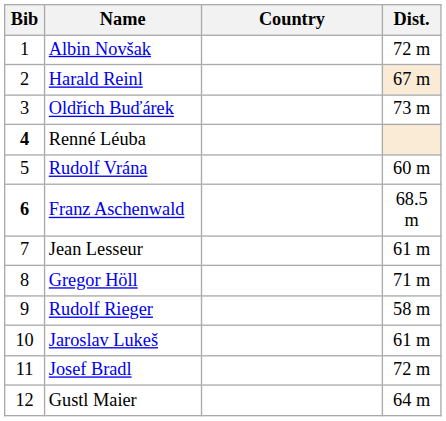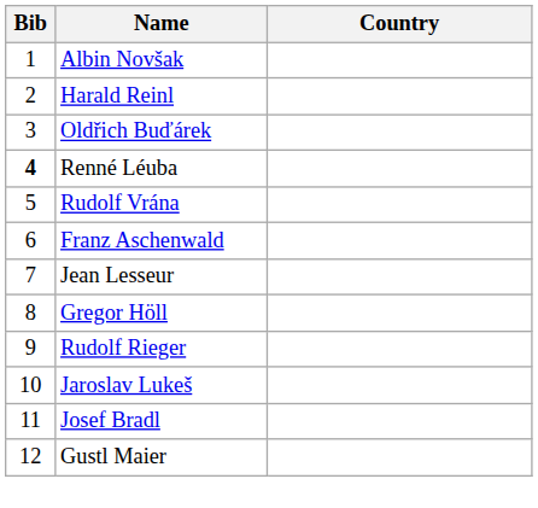 <table class="wikitable collapsible autocollapse sortable" cellpadding="3" cellspacing="0" border="1" style="background:#fff; font-size:86%; width:26%; line-height:16px; border:grey solid 1px; border-collapse:collapse;">
 <tr>
 <th width="25">Bib</th>
 <th width="135">Name</th>
 <th width="175">Country</th>
-<th width="42">Dist.</th>
 </tr>
 <tr>
 <td align=center>1</td>
 <td><a href='#'>Albin Novšak</a></td>
 <td></td>
-<td align=center>72 m</td>
 </tr>
 <tr>
 <td align=center>2</td>
 <td><a href='#'>Harald Reinl</a></td>
 <td></td>
-<td align=center bgcolor=#FAEBD7>67 m</td>
 </tr>
 <tr>
 <td align=center>3</td>
 <td><a href='#'>Oldřich Buďárek</a></td>
 <td></td>
-<td align=center>73 m</td>
 </tr>
 <tr>
 <td align=center><strong>4</strong></td>
 <td>Renné Léuba</td>
 <td></td>
-<td align=center bgcolor=#FAEBD7></td>
 </tr>
 <tr>
 <td align=center>5</td>
 <td><a href='#'>Rudolf Vrána</a></td>
 <td></td>
-<td align=center>60 m</td>
 </tr>
 <tr>
-<td align=center><strong>6</strong></td>
+<td align=center>6</td>
 <td><a href='#'>Franz Aschenwald</a></td>
 <td></td>
-<td align=center>68.5 m</td>
 </tr>
 <tr>
 <td align=center>7</td>
 <td>Jean Lesseur</td>
 <td></td>
-<td align=center>61 m</td>
 </tr>
 <tr>
 <td align=center>8</td>
 <td><a href='#'>Gregor Höll</a></td>
 <td></td>
-<td align=center>71 m</td>
 </tr>
 <tr>
 <td align=center>9</td>
 <td><a href='#'>Rudolf Rieger</a></td>
 <td></td>
-<td align=center>58 m</td>
 </tr>
 <tr>
 <td align=center>10</td>
 <td><a href='#'>Jaroslav Lukeš</a></td>
 <td></td>
-<td align=center>61 m</td>
 </tr>
 <tr>
 <td align=center>11</td>
 <td><a href='#'>Josef Bradl</a></td>
 <td></td>
-<td align=center>72 m</td>
 </tr>
 <tr>
 <td align=center>12</td>
 <td>Gustl Maier</td>
 <td></td>
-<td align=center>64 m</td>
 </tr>
 </table>
